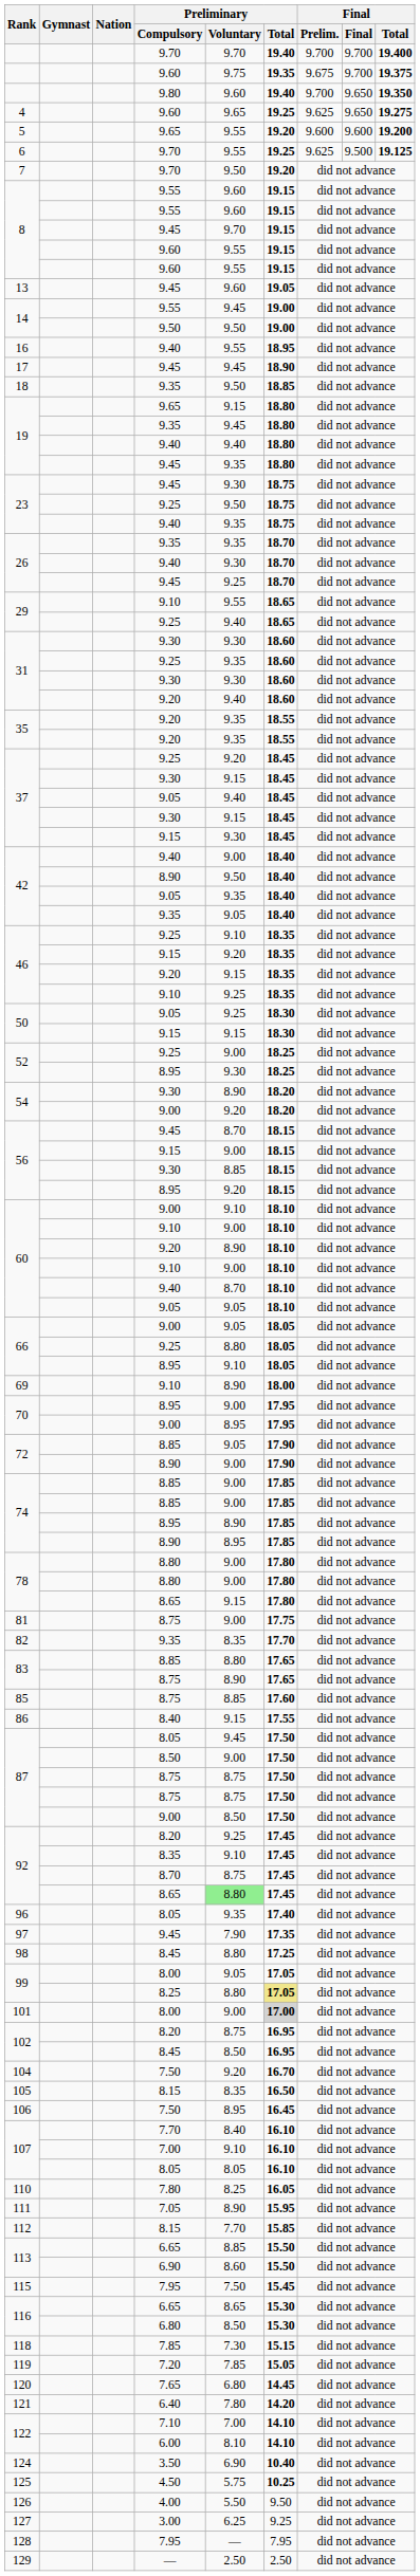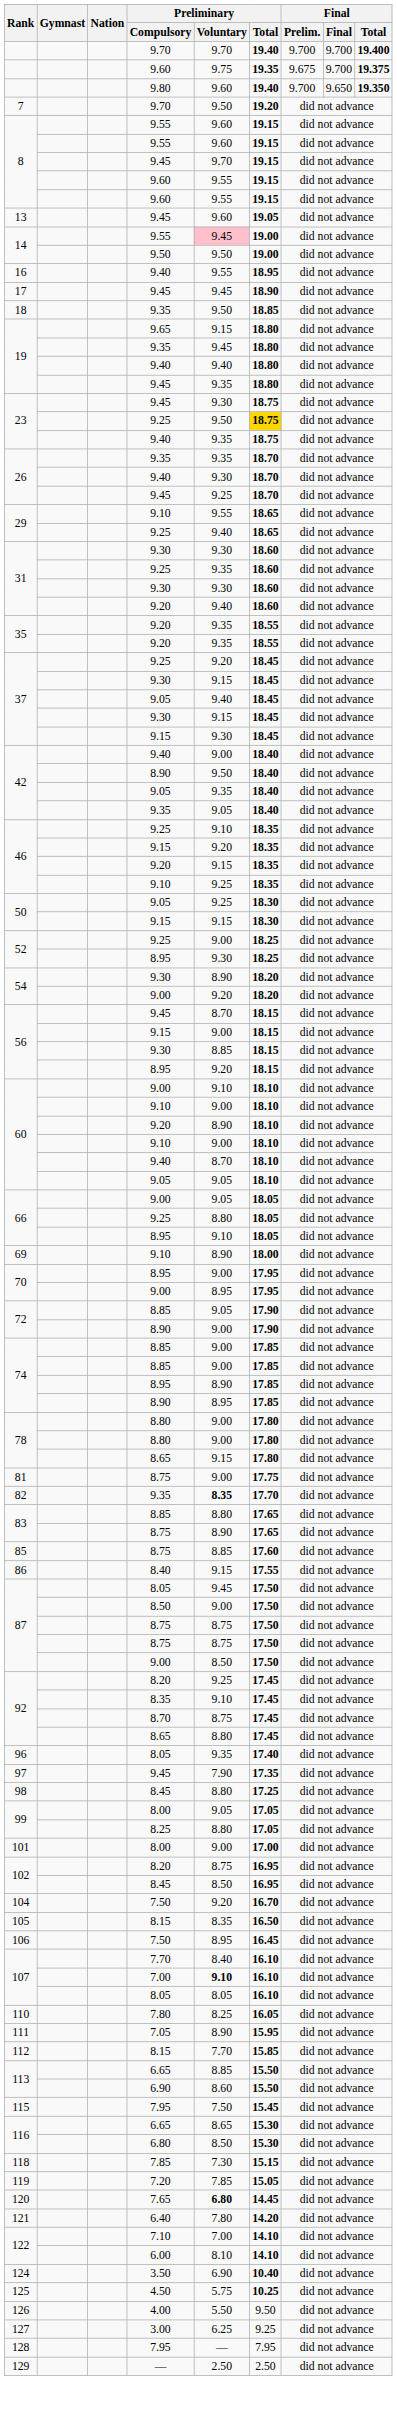 <table class="wikitable sortable" style="text-align:center">
 <tr>
 <th rowspan=2>Rank</th>
 <th rowspan=2>Gymnast</th>
 <th rowspan=2>Nation</th>
 <th colspan=3>Preliminary</th>
 <th colspan=3>Final</th>
 </tr>
 <tr>
 <th>Compulsory</th>
 <th>Voluntary</th>
 <th>Total</th>
 <th> Prelim.</th>
 <th>Final</th>
 <th>Total</th>
 </tr>
 <tr>
 <td></td>
 <td align=left></td>
 <td align=left></td>
 <td>9.70</td>
 <td>9.70</td>
 <td><strong>19.40</strong></td>
 <td>9.700</td>
 <td>9.700</td>
 <td><strong>19.400</strong></td>
 </tr>
 <tr>
 <td></td>
 <td align=left></td>
 <td align=left></td>
 <td>9.60</td>
 <td>9.75</td>
 <td><strong>19.35</strong></td>
 <td>9.675</td>
 <td>9.700</td>
 <td><strong>19.375</strong></td>
 </tr>
 <tr>
 <td></td>
 <td align=left></td>
 <td align=left></td>
 <td>9.80</td>
 <td>9.60</td>
 <td><strong>19.40</strong></td>
 <td>9.700</td>
 <td>9.650</td>
 <td><strong>19.350</strong></td>
-</tr>
-<tr>
-<td>4</td>
-<td align=left></td>
-<td align=left></td>
-<td>9.60</td>
-<td>9.65</td>
-<td><strong>19.25</strong></td>
-<td>9.625</td>
-<td>9.650</td>
-<td><strong>19.275</strong></td>
-</tr>
-<tr>
-<td>5</td>
-<td align=left></td>
-<td align=left></td>
-<td>9.65</td>
-<td>9.55</td>
-<td><strong>19.20</strong></td>
-<td>9.600</td>
-<td>9.600</td>
-<td><strong>19.200</strong></td>
-</tr>
-<tr>
-<td>6</td>
-<td align=left></td>
-<td align=left></td>
-<td>9.70</td>
-<td>9.55</td>
-<td><strong>19.25</strong></td>
-<td>9.625</td>
-<td>9.500</td>
-<td><strong>19.125</strong></td>
 </tr>
 <tr>
 <td>7</td>
 <td align=left></td>
 <td align=left></td>
 <td>9.70</td>
 <td>9.50</td>
 <td><strong>19.20</strong></td>
 <td colspan=3>did not advance</td>
 </tr>
 <tr>
 <td rowspan=5>8</td>
 <td align=left></td>
 <td align=left></td>
 <td>9.55</td>
 <td>9.60</td>
 <td><strong>19.15</strong></td>
 <td colspan=3>did not advance</td>
 </tr>
 <tr>
 <td align=left></td>
 <td align=left></td>
 <td>9.55</td>
 <td>9.60</td>
 <td><strong>19.15</strong></td>
 <td colspan=3>did not advance</td>
 </tr>
 <tr>
 <td align=left></td>
 <td align=left></td>
 <td>9.45</td>
 <td>9.70</td>
 <td><strong>19.15</strong></td>
 <td colspan=3>did not advance</td>
 </tr>
 <tr>
 <td align=left></td>
 <td align=left></td>
 <td>9.60</td>
 <td>9.55</td>
 <td><strong>19.15</strong></td>
 <td colspan=3>did not advance</td>
 </tr>
 <tr>
 <td align=left></td>
 <td align=left></td>
 <td>9.60</td>
 <td>9.55</td>
 <td><strong>19.15</strong></td>
 <td colspan=3>did not advance</td>
 </tr>
 <tr>
 <td>13</td>
 <td align=left></td>
 <td align=left></td>
 <td>9.45</td>
 <td>9.60</td>
 <td><strong>19.05</strong></td>
 <td colspan=3>did not advance</td>
 </tr>
 <tr>
 <td rowspan=2>14</td>
 <td align=left></td>
 <td align=left></td>
 <td>9.55</td>
-<td>9.45</td>
+<td style="background: pink;">9.45</td>
 <td><strong>19.00</strong></td>
 <td colspan=3>did not advance</td>
 </tr>
 <tr>
 <td align=left></td>
 <td align=left></td>
 <td>9.50</td>
 <td>9.50</td>
 <td><strong>19.00</strong></td>
 <td colspan=3>did not advance</td>
 </tr>
 <tr>
 <td>16</td>
 <td align=left></td>
 <td align=left></td>
 <td>9.40</td>
 <td>9.55</td>
 <td><strong>18.95</strong></td>
 <td colspan=3>did not advance</td>
 </tr>
 <tr>
 <td>17</td>
 <td align=left></td>
 <td align=left></td>
 <td>9.45</td>
 <td>9.45</td>
 <td><strong>18.90</strong></td>
 <td colspan=3>did not advance</td>
 </tr>
 <tr>
 <td>18</td>
 <td align=left></td>
 <td align=left></td>
 <td>9.35</td>
 <td>9.50</td>
 <td><strong>18.85</strong></td>
 <td colspan=3>did not advance</td>
 </tr>
 <tr>
 <td rowspan=4>19</td>
 <td align=left></td>
 <td align=left></td>
 <td>9.65</td>
 <td>9.15</td>
 <td><strong>18.80</strong></td>
 <td colspan=3>did not advance</td>
 </tr>
 <tr>
 <td align=left></td>
 <td align=left></td>
 <td>9.35</td>
 <td>9.45</td>
 <td><strong>18.80</strong></td>
 <td colspan=3>did not advance</td>
 </tr>
 <tr>
 <td align=left></td>
 <td align=left></td>
 <td>9.40</td>
 <td>9.40</td>
 <td><strong>18.80</strong></td>
 <td colspan=3>did not advance</td>
 </tr>
 <tr>
 <td align=left></td>
 <td align=left></td>
 <td>9.45</td>
 <td>9.35</td>
 <td><strong>18.80</strong></td>
 <td colspan=3>did not advance</td>
 </tr>
 <tr>
 <td rowspan=3>23</td>
 <td align=left></td>
 <td align=left></td>
 <td>9.45</td>
 <td>9.30</td>
 <td><strong>18.75</strong></td>
 <td colspan=3>did not advance</td>
 </tr>
 <tr>
 <td align=left></td>
 <td align=left></td>
 <td>9.25</td>
 <td>9.50</td>
-<td><strong>18.75</strong></td>
+<td style="background: gold;"><strong>18.75</strong></td>
 <td colspan=3>did not advance</td>
 </tr>
 <tr>
 <td align=left></td>
 <td align=left></td>
 <td>9.40</td>
 <td>9.35</td>
 <td><strong>18.75</strong></td>
 <td colspan=3>did not advance</td>
 </tr>
 <tr>
 <td rowspan=3>26</td>
 <td align=left></td>
 <td align=left></td>
 <td>9.35</td>
 <td>9.35</td>
 <td><strong>18.70</strong></td>
 <td colspan=3>did not advance</td>
 </tr>
 <tr>
 <td align=left></td>
 <td align=left></td>
 <td>9.40</td>
 <td>9.30</td>
 <td><strong>18.70</strong></td>
 <td colspan=3>did not advance</td>
 </tr>
 <tr>
 <td align=left></td>
 <td align=left></td>
 <td>9.45</td>
 <td>9.25</td>
 <td><strong>18.70</strong></td>
 <td colspan=3>did not advance</td>
 </tr>
 <tr>
 <td rowspan=2>29</td>
 <td align=left></td>
 <td align=left></td>
 <td>9.10</td>
 <td>9.55</td>
 <td><strong>18.65</strong></td>
 <td colspan=3>did not advance</td>
 </tr>
 <tr>
 <td align=left></td>
 <td align=left></td>
 <td>9.25</td>
 <td>9.40</td>
 <td><strong>18.65</strong></td>
 <td colspan=3>did not advance</td>
 </tr>
 <tr>
 <td rowspan=4>31</td>
 <td align=left></td>
 <td align=left></td>
 <td>9.30</td>
 <td>9.30</td>
 <td><strong>18.60</strong></td>
 <td colspan=3>did not advance</td>
 </tr>
 <tr>
 <td align=left></td>
 <td align=left></td>
 <td>9.25</td>
 <td>9.35</td>
 <td><strong>18.60</strong></td>
 <td colspan=3>did not advance</td>
 </tr>
 <tr>
 <td align=left></td>
 <td align=left></td>
 <td>9.30</td>
 <td>9.30</td>
 <td><strong>18.60</strong></td>
 <td colspan=3>did not advance</td>
 </tr>
 <tr>
 <td align=left></td>
 <td align=left></td>
 <td>9.20</td>
 <td>9.40</td>
 <td><strong>18.60</strong></td>
 <td colspan=3>did not advance</td>
 </tr>
 <tr>
 <td rowspan=2>35</td>
 <td align=left></td>
 <td align=left></td>
 <td>9.20</td>
 <td>9.35</td>
 <td><strong>18.55</strong></td>
 <td colspan=3>did not advance</td>
 </tr>
 <tr>
 <td align=left></td>
 <td align=left></td>
 <td>9.20</td>
 <td>9.35</td>
 <td><strong>18.55</strong></td>
 <td colspan=3>did not advance</td>
 </tr>
 <tr>
 <td rowspan=5>37</td>
 <td align=left></td>
 <td align=left></td>
 <td>9.25</td>
 <td>9.20</td>
 <td><strong>18.45</strong></td>
 <td colspan=3>did not advance</td>
 </tr>
 <tr>
 <td align=left></td>
 <td align=left></td>
 <td>9.30</td>
 <td>9.15</td>
 <td><strong>18.45</strong></td>
 <td colspan=3>did not advance</td>
 </tr>
 <tr>
 <td align=left></td>
 <td align=left></td>
 <td>9.05</td>
 <td>9.40</td>
 <td><strong>18.45</strong></td>
 <td colspan=3>did not advance</td>
 </tr>
 <tr>
 <td align=left></td>
 <td align=left></td>
 <td>9.30</td>
 <td>9.15</td>
 <td><strong>18.45</strong></td>
 <td colspan=3>did not advance</td>
 </tr>
 <tr>
 <td align=left></td>
 <td align=left></td>
 <td>9.15</td>
 <td>9.30</td>
 <td><strong>18.45</strong></td>
 <td colspan=3>did not advance</td>
 </tr>
 <tr>
 <td rowspan=4>42</td>
 <td align=left></td>
 <td align=left></td>
 <td>9.40</td>
 <td>9.00</td>
 <td><strong>18.40</strong></td>
 <td colspan=3>did not advance</td>
 </tr>
 <tr>
 <td align=left></td>
 <td align=left></td>
 <td>8.90</td>
 <td>9.50</td>
 <td><strong>18.40</strong></td>
 <td colspan=3>did not advance</td>
 </tr>
 <tr>
 <td align=left></td>
 <td align=left></td>
 <td>9.05</td>
 <td>9.35</td>
 <td><strong>18.40</strong></td>
 <td colspan=3>did not advance</td>
 </tr>
 <tr>
 <td align=left></td>
 <td align=left></td>
 <td>9.35</td>
 <td>9.05</td>
 <td><strong>18.40</strong></td>
 <td colspan=3>did not advance</td>
 </tr>
 <tr>
 <td rowspan=4>46</td>
 <td align=left></td>
 <td align=left></td>
 <td>9.25</td>
 <td>9.10</td>
 <td><strong>18.35</strong></td>
 <td colspan=3>did not advance</td>
 </tr>
 <tr>
 <td align=left></td>
 <td align=left></td>
 <td>9.15</td>
 <td>9.20</td>
 <td><strong>18.35</strong></td>
 <td colspan=3>did not advance</td>
 </tr>
 <tr>
 <td align=left></td>
 <td align=left></td>
 <td>9.20</td>
 <td>9.15</td>
 <td><strong>18.35</strong></td>
 <td colspan=3>did not advance</td>
 </tr>
 <tr>
 <td align=left></td>
 <td align=left></td>
 <td>9.10</td>
 <td>9.25</td>
 <td><strong>18.35</strong></td>
 <td colspan=3>did not advance</td>
 </tr>
 <tr>
 <td rowspan=2>50</td>
 <td align=left></td>
 <td align=left></td>
 <td>9.05</td>
 <td>9.25</td>
 <td><strong>18.30</strong></td>
 <td colspan=3>did not advance</td>
 </tr>
 <tr>
 <td align=left></td>
 <td align=left></td>
 <td>9.15</td>
 <td>9.15</td>
 <td><strong>18.30</strong></td>
 <td colspan=3>did not advance</td>
 </tr>
 <tr>
 <td rowspan=2>52</td>
 <td align=left></td>
 <td align=left></td>
 <td>9.25</td>
 <td>9.00</td>
 <td><strong>18.25</strong></td>
 <td colspan=3>did not advance</td>
 </tr>
 <tr>
 <td align=left></td>
 <td align=left></td>
 <td>8.95</td>
 <td>9.30</td>
 <td><strong>18.25</strong></td>
 <td colspan=3>did not advance</td>
 </tr>
 <tr>
 <td rowspan=2>54</td>
 <td align=left></td>
 <td align=left></td>
 <td>9.30</td>
 <td>8.90</td>
 <td><strong>18.20</strong></td>
 <td colspan=3>did not advance</td>
 </tr>
 <tr>
 <td align=left></td>
 <td align=left></td>
 <td>9.00</td>
 <td>9.20</td>
 <td><strong>18.20</strong></td>
 <td colspan=3>did not advance</td>
 </tr>
 <tr>
 <td rowspan=4>56</td>
 <td align=left></td>
 <td align=left></td>
 <td>9.45</td>
 <td>8.70</td>
 <td><strong>18.15</strong></td>
 <td colspan=3>did not advance</td>
 </tr>
 <tr>
 <td align=left></td>
 <td align=left></td>
 <td>9.15</td>
 <td>9.00</td>
 <td><strong>18.15</strong></td>
 <td colspan=3>did not advance</td>
 </tr>
 <tr>
 <td align=left></td>
 <td align=left></td>
 <td>9.30</td>
 <td>8.85</td>
 <td><strong>18.15</strong></td>
 <td colspan=3>did not advance</td>
 </tr>
 <tr>
 <td align=left></td>
 <td align=left></td>
 <td>8.95</td>
 <td>9.20</td>
 <td><strong>18.15</strong></td>
 <td colspan=3>did not advance</td>
 </tr>
 <tr>
 <td rowspan=6>60</td>
 <td align=left></td>
 <td align=left></td>
 <td>9.00</td>
 <td>9.10</td>
 <td><strong>18.10</strong></td>
 <td colspan=3>did not advance</td>
 </tr>
 <tr>
 <td align=left></td>
 <td align=left></td>
 <td>9.10</td>
 <td>9.00</td>
 <td><strong>18.10</strong></td>
 <td colspan=3>did not advance</td>
 </tr>
 <tr>
 <td align=left></td>
 <td align=left></td>
 <td>9.20</td>
 <td>8.90</td>
 <td><strong>18.10</strong></td>
 <td colspan=3>did not advance</td>
 </tr>
 <tr>
 <td align=left></td>
 <td align=left></td>
 <td>9.10</td>
 <td>9.00</td>
 <td><strong>18.10</strong></td>
 <td colspan=3>did not advance</td>
 </tr>
 <tr>
 <td align=left></td>
 <td align=left></td>
 <td>9.40</td>
 <td>8.70</td>
 <td><strong>18.10</strong></td>
 <td colspan=3>did not advance</td>
 </tr>
 <tr>
 <td align=left></td>
 <td align=left></td>
 <td>9.05</td>
 <td>9.05</td>
 <td><strong>18.10</strong></td>
 <td colspan=3>did not advance</td>
 </tr>
 <tr>
 <td rowspan=3>66</td>
 <td align=left></td>
 <td align=left></td>
 <td>9.00</td>
 <td>9.05</td>
 <td><strong>18.05</strong></td>
 <td colspan=3>did not advance</td>
 </tr>
 <tr>
 <td align=left></td>
 <td align=left></td>
 <td>9.25</td>
 <td>8.80</td>
 <td><strong>18.05</strong></td>
 <td colspan=3>did not advance</td>
 </tr>
 <tr>
 <td align=left></td>
 <td align=left></td>
 <td>8.95</td>
 <td>9.10</td>
 <td><strong>18.05</strong></td>
 <td colspan=3>did not advance</td>
 </tr>
 <tr>
 <td>69</td>
 <td align=left></td>
 <td align=left></td>
 <td>9.10</td>
 <td>8.90</td>
 <td><strong>18.00</strong></td>
 <td colspan=3>did not advance</td>
 </tr>
 <tr>
 <td rowspan=2>70</td>
 <td align=left></td>
 <td align=left></td>
 <td>8.95</td>
 <td>9.00</td>
 <td><strong>17.95</strong></td>
 <td colspan=3>did not advance</td>
 </tr>
 <tr>
 <td align=left></td>
 <td align=left></td>
 <td>9.00</td>
 <td>8.95</td>
 <td><strong>17.95</strong></td>
 <td colspan=3>did not advance</td>
 </tr>
 <tr>
 <td rowspan=2>72</td>
 <td align=left></td>
 <td align=left></td>
 <td>8.85</td>
 <td>9.05</td>
 <td><strong>17.90</strong></td>
 <td colspan=3>did not advance</td>
 </tr>
 <tr>
 <td align=left></td>
 <td align=left></td>
 <td>8.90</td>
 <td>9.00</td>
 <td><strong>17.90</strong></td>
 <td colspan=3>did not advance</td>
 </tr>
 <tr>
 <td rowspan=4>74</td>
 <td align=left></td>
 <td align=left></td>
 <td>8.85</td>
 <td>9.00</td>
 <td><strong>17.85</strong></td>
 <td colspan=3>did not advance</td>
 </tr>
 <tr>
 <td align=left></td>
 <td align=left></td>
 <td>8.85</td>
 <td>9.00</td>
 <td><strong>17.85</strong></td>
 <td colspan=3>did not advance</td>
 </tr>
 <tr>
 <td align=left></td>
 <td align=left></td>
 <td>8.95</td>
 <td>8.90</td>
 <td><strong>17.85</strong></td>
 <td colspan=3>did not advance</td>
 </tr>
 <tr>
 <td align=left></td>
 <td align=left></td>
 <td>8.90</td>
 <td>8.95</td>
 <td><strong>17.85</strong></td>
 <td colspan=3>did not advance</td>
 </tr>
 <tr>
 <td rowspan=3>78</td>
 <td align=left></td>
 <td align=left></td>
 <td>8.80</td>
 <td>9.00</td>
 <td><strong>17.80</strong></td>
 <td colspan=3>did not advance</td>
 </tr>
 <tr>
 <td align=left></td>
 <td align=left></td>
 <td>8.80</td>
 <td>9.00</td>
 <td><strong>17.80</strong></td>
 <td colspan=3>did not advance</td>
 </tr>
 <tr>
 <td align=left></td>
 <td align=left></td>
 <td>8.65</td>
 <td>9.15</td>
 <td><strong>17.80</strong></td>
 <td colspan=3>did not advance</td>
 </tr>
 <tr>
 <td>81</td>
 <td align=left></td>
 <td align=left></td>
 <td>8.75</td>
 <td>9.00</td>
 <td><strong>17.75</strong></td>
 <td colspan=3>did not advance</td>
 </tr>
 <tr>
 <td>82</td>
 <td align=left></td>
 <td align=left></td>
 <td>9.35</td>
-<td>8.35</td>
+<td><strong>8.35</strong></td>
 <td><strong>17.70</strong></td>
 <td colspan=3>did not advance</td>
 </tr>
 <tr>
 <td rowspan=2>83</td>
 <td align=left></td>
 <td align=left></td>
 <td>8.85</td>
 <td>8.80</td>
 <td><strong>17.65</strong></td>
 <td colspan=3>did not advance</td>
 </tr>
 <tr>
 <td align=left></td>
 <td align=left></td>
 <td>8.75</td>
 <td>8.90</td>
 <td><strong>17.65</strong></td>
 <td colspan=3>did not advance</td>
 </tr>
 <tr>
 <td>85</td>
 <td align=left></td>
 <td align=left></td>
 <td>8.75</td>
 <td>8.85</td>
 <td><strong>17.60</strong></td>
 <td colspan=3>did not advance</td>
 </tr>
 <tr>
 <td>86</td>
 <td align=left></td>
 <td align=left></td>
 <td>8.40</td>
 <td>9.15</td>
 <td><strong>17.55</strong></td>
 <td colspan=3>did not advance</td>
 </tr>
 <tr>
 <td rowspan=5>87</td>
 <td align=left></td>
 <td align=left></td>
 <td>8.05</td>
 <td>9.45</td>
 <td><strong>17.50</strong></td>
 <td colspan=3>did not advance</td>
 </tr>
 <tr>
 <td align=left></td>
 <td align=left></td>
 <td>8.50</td>
 <td>9.00</td>
 <td><strong>17.50</strong></td>
 <td colspan=3>did not advance</td>
 </tr>
 <tr>
 <td align=left></td>
 <td align=left></td>
 <td>8.75</td>
 <td>8.75</td>
 <td><strong>17.50</strong></td>
 <td colspan=3>did not advance</td>
 </tr>
 <tr>
 <td align=left></td>
 <td align=left></td>
 <td>8.75</td>
 <td>8.75</td>
 <td><strong>17.50</strong></td>
 <td colspan=3>did not advance</td>
 </tr>
 <tr>
 <td align=left></td>
 <td align=left></td>
 <td>9.00</td>
 <td>8.50</td>
 <td><strong>17.50</strong></td>
 <td colspan=3>did not advance</td>
 </tr>
 <tr>
 <td rowspan=4>92</td>
 <td align=left></td>
 <td align=left></td>
 <td>8.20</td>
 <td>9.25</td>
 <td><strong>17.45</strong></td>
 <td colspan=3>did not advance</td>
 </tr>
 <tr>
 <td align=left></td>
 <td align=left></td>
 <td>8.35</td>
 <td>9.10</td>
 <td><strong>17.45</strong></td>
 <td colspan=3>did not advance</td>
 </tr>
 <tr>
 <td align=left></td>
 <td align=left></td>
 <td>8.70</td>
 <td>8.75</td>
 <td><strong>17.45</strong></td>
 <td colspan=3>did not advance</td>
 </tr>
 <tr>
 <td align=left></td>
 <td align=left></td>
 <td>8.65</td>
-<td style="background: lightgreen;">8.80</td>
+<td>8.80</td>
 <td><strong>17.45</strong></td>
 <td colspan=3>did not advance</td>
 </tr>
 <tr>
 <td>96</td>
 <td align=left></td>
 <td align=left></td>
 <td>8.05</td>
 <td>9.35</td>
 <td><strong>17.40</strong></td>
 <td colspan=3>did not advance</td>
 </tr>
 <tr>
 <td>97</td>
 <td align=left></td>
 <td align=left></td>
 <td>9.45</td>
 <td>7.90</td>
 <td><strong>17.35</strong></td>
 <td colspan=3>did not advance</td>
 </tr>
 <tr>
 <td>98</td>
 <td align=left></td>
 <td align=left></td>
 <td>8.45</td>
 <td>8.80</td>
 <td><strong>17.25</strong></td>
 <td colspan=3>did not advance</td>
 </tr>
 <tr>
 <td rowspan=2>99</td>
 <td align=left></td>
 <td align=left></td>
 <td>8.00</td>
 <td>9.05</td>
 <td><strong>17.05</strong></td>
 <td colspan=3>did not advance</td>
 </tr>
 <tr>
 <td align=left></td>
 <td align=left></td>
 <td>8.25</td>
 <td>8.80</td>
-<td style="background: khaki;"><strong>17.05</strong></td>
+<td><strong>17.05</strong></td>
 <td colspan=3>did not advance</td>
 </tr>
 <tr>
 <td>101</td>
 <td align=left></td>
 <td align=left></td>
 <td>8.00</td>
 <td>9.00</td>
-<td style="background: lightgrey;"><strong>17.00</strong></td>
+<td><strong>17.00</strong></td>
 <td colspan=3>did not advance</td>
 </tr>
 <tr>
 <td rowspan=2>102</td>
 <td align=left></td>
 <td align=left></td>
 <td>8.20</td>
 <td>8.75</td>
 <td><strong>16.95</strong></td>
 <td colspan=3>did not advance</td>
 </tr>
 <tr>
 <td align=left></td>
 <td align=left></td>
 <td>8.45</td>
 <td>8.50</td>
 <td><strong>16.95</strong></td>
 <td colspan=3>did not advance</td>
 </tr>
 <tr>
 <td>104</td>
 <td align=left></td>
 <td align=left></td>
 <td>7.50</td>
 <td>9.20</td>
 <td><strong>16.70</strong></td>
 <td colspan=3>did not advance</td>
 </tr>
 <tr>
 <td>105</td>
 <td align=left></td>
 <td align=left></td>
 <td>8.15</td>
 <td>8.35</td>
 <td><strong>16.50</strong></td>
 <td colspan=3>did not advance</td>
 </tr>
 <tr>
 <td>106</td>
 <td align=left></td>
 <td align=left></td>
 <td>7.50</td>
 <td>8.95</td>
 <td><strong>16.45</strong></td>
 <td colspan=3>did not advance</td>
 </tr>
 <tr>
 <td rowspan=3>107</td>
 <td align=left></td>
 <td align=left></td>
 <td>7.70</td>
 <td>8.40</td>
 <td><strong>16.10</strong></td>
 <td colspan=3>did not advance</td>
 </tr>
 <tr>
 <td align=left></td>
 <td align=left></td>
 <td>7.00</td>
-<td>9.10</td>
+<td><strong>9.10</strong></td>
 <td><strong>16.10</strong></td>
 <td colspan=3>did not advance</td>
 </tr>
 <tr>
 <td align=left></td>
 <td align=left></td>
 <td>8.05</td>
 <td>8.05</td>
 <td><strong>16.10</strong></td>
 <td colspan=3>did not advance</td>
 </tr>
 <tr>
 <td>110</td>
 <td align=left></td>
 <td align=left></td>
 <td>7.80</td>
 <td>8.25</td>
 <td><strong>16.05</strong></td>
 <td colspan=3>did not advance</td>
 </tr>
 <tr>
 <td>111</td>
 <td align=left></td>
 <td align=left></td>
 <td>7.05</td>
 <td>8.90</td>
 <td><strong>15.95</strong></td>
 <td colspan=3>did not advance</td>
 </tr>
 <tr>
 <td>112</td>
 <td align=left></td>
 <td align=left></td>
 <td>8.15</td>
 <td>7.70</td>
 <td><strong>15.85</strong></td>
 <td colspan=3>did not advance</td>
 </tr>
 <tr>
 <td rowspan=2>113</td>
 <td align=left></td>
 <td align=left></td>
 <td>6.65</td>
 <td>8.85</td>
 <td><strong>15.50</strong></td>
 <td colspan=3>did not advance</td>
 </tr>
 <tr>
 <td align=left></td>
 <td align=left></td>
 <td>6.90</td>
 <td>8.60</td>
 <td><strong>15.50</strong></td>
 <td colspan=3>did not advance</td>
 </tr>
 <tr>
 <td>115</td>
 <td align=left></td>
 <td align=left></td>
 <td>7.95</td>
 <td>7.50</td>
 <td><strong>15.45</strong></td>
 <td colspan=3>did not advance</td>
 </tr>
 <tr>
 <td rowspan=2>116</td>
 <td align=left></td>
 <td align=left></td>
 <td>6.65</td>
 <td>8.65</td>
 <td><strong>15.30</strong></td>
 <td colspan=3>did not advance</td>
 </tr>
 <tr>
 <td align=left></td>
 <td align=left></td>
 <td>6.80</td>
 <td>8.50</td>
 <td><strong>15.30</strong></td>
 <td colspan=3>did not advance</td>
 </tr>
 <tr>
 <td>118</td>
 <td align=left></td>
 <td align=left></td>
 <td>7.85</td>
 <td>7.30</td>
 <td><strong>15.15</strong></td>
 <td colspan=3>did not advance</td>
 </tr>
 <tr>
 <td>119</td>
 <td align=left></td>
 <td align=left></td>
 <td>7.20</td>
 <td>7.85</td>
 <td><strong>15.05</strong></td>
 <td colspan=3>did not advance</td>
 </tr>
 <tr>
 <td>120</td>
 <td align=left></td>
 <td align=left></td>
 <td>7.65</td>
-<td>6.80</td>
+<td><strong>6.80</strong></td>
 <td><strong>14.45</strong></td>
 <td colspan=3>did not advance</td>
 </tr>
 <tr>
 <td>121</td>
 <td align=left></td>
 <td align=left></td>
 <td>6.40</td>
 <td>7.80</td>
 <td><strong>14.20</strong></td>
 <td colspan=3>did not advance</td>
 </tr>
 <tr>
 <td rowspan=2>122</td>
 <td align=left></td>
 <td align=left></td>
 <td>7.10</td>
 <td>7.00</td>
 <td><strong>14.10</strong></td>
 <td colspan=3>did not advance</td>
 </tr>
 <tr>
 <td align=left></td>
 <td align=left></td>
 <td>6.00</td>
 <td>8.10</td>
 <td><strong>14.10</strong></td>
 <td colspan=3>did not advance</td>
 </tr>
 <tr>
 <td>124</td>
 <td align=left></td>
 <td align=left></td>
 <td>3.50</td>
 <td>6.90</td>
 <td><strong>10.40</strong></td>
 <td colspan=3>did not advance</td>
 </tr>
 <tr>
 <td>125</td>
 <td align=left></td>
 <td align=left></td>
 <td>4.50</td>
 <td>5.75</td>
 <td><strong>10.25</strong></td>
 <td colspan=3>did not advance</td>
 </tr>
 <tr>
 <td>126</td>
 <td align=left></td>
 <td align=left></td>
 <td>4.00</td>
 <td>5.50</td>
 <td>9.50</td>
 <td colspan=3>did not advance</td>
 </tr>
 <tr>
 <td>127</td>
 <td align=left></td>
 <td align=left></td>
 <td>3.00</td>
 <td>6.25</td>
 <td>9.25</td>
 <td colspan=3>did not advance</td>
 </tr>
 <tr>
 <td>128</td>
 <td align=left></td>
 <td align=left></td>
 <td>7.95</td>
 <td data-sort-value=0.00>—</td>
 <td>7.95</td>
 <td colspan=3>did not advance</td>
 </tr>
 <tr>
 <td>129</td>
 <td align=left></td>
 <td align=left></td>
 <td data-sort-value=0.00>—</td>
 <td>2.50</td>
 <td>2.50</td>
 <td colspan=3>did not advance</td>
 </tr>
 </table>
